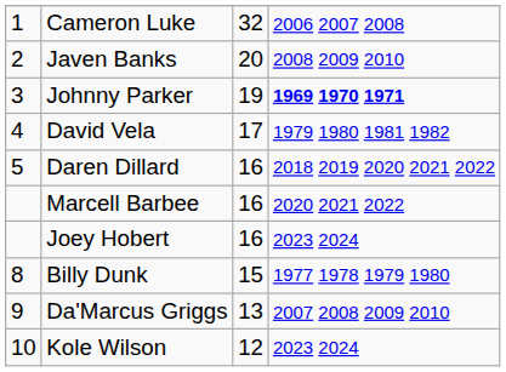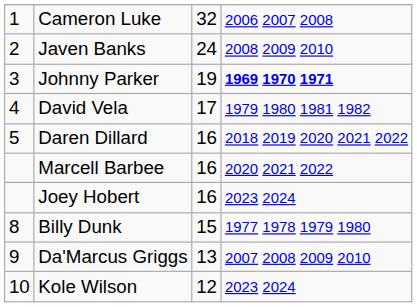 <table class="wikitable">
 <tr>
 </tr>
 <tr>
 <td>1</td>
 <td>Cameron Luke</td>
 <td>32</td>
 <td style="font-size:80%;"><a href='#'>2006</a> <a href='#'>2007</a> <a href='#'>2008</a></td>
 </tr>
 <tr>
 <td>2</td>
 <td>Javen Banks</td>
-<td>20</td>
+<td>24</td>
 <td style="font-size:80%;"><a href='#'>2008</a> <a href='#'>2009</a> <a href='#'>2010</a></td>
 </tr>
 <tr>
 <td>3</td>
 <td>Johnny Parker</td>
 <td>19</td>
 <td style="font-size:80%;"><strong><a href='#'>1969</a> <a href='#'>1970</a> <a href='#'>1971</a></strong></td>
 </tr>
 <tr>
 <td>4</td>
 <td>David Vela</td>
 <td>17</td>
 <td style="font-size:80%;"><a href='#'>1979</a> <a href='#'>1980</a> <a href='#'>1981</a> <a href='#'>1982</a></td>
 </tr>
 <tr>
 <td>5</td>
 <td>Daren Dillard</td>
 <td>16</td>
 <td style="font-size:80%;"><a href='#'>2018</a> <a href='#'>2019</a> <a href='#'>2020</a> <a href='#'>2021</a> <a href='#'>2022</a></td>
 </tr>
 <tr>
 <td></td>
 <td>Marcell Barbee</td>
 <td>16</td>
 <td style="font-size:80%;"><a href='#'>2020</a> <a href='#'>2021</a> <a href='#'>2022</a></td>
 </tr>
 <tr>
 <td></td>
 <td>Joey Hobert</td>
 <td>16</td>
 <td style="font-size:80%;"><a href='#'>2023</a> <a href='#'>2024</a></td>
 </tr>
 <tr>
 <td>8</td>
 <td>Billy Dunk</td>
 <td>15</td>
 <td style="font-size:80%;"><a href='#'>1977</a> <a href='#'>1978</a> <a href='#'>1979</a> <a href='#'>1980</a></td>
 </tr>
 <tr>
 <td>9</td>
 <td>Da'Marcus Griggs</td>
 <td>13</td>
 <td style="font-size:80%;"><a href='#'>2007</a> <a href='#'>2008</a> <a href='#'>2009</a> <a href='#'>2010</a></td>
 </tr>
 <tr>
 <td>10</td>
 <td>Kole Wilson</td>
 <td>12</td>
 <td style="font-size:80%;"><a href='#'>2023</a> <a href='#'>2024</a></td>
 </tr>
 </table>
